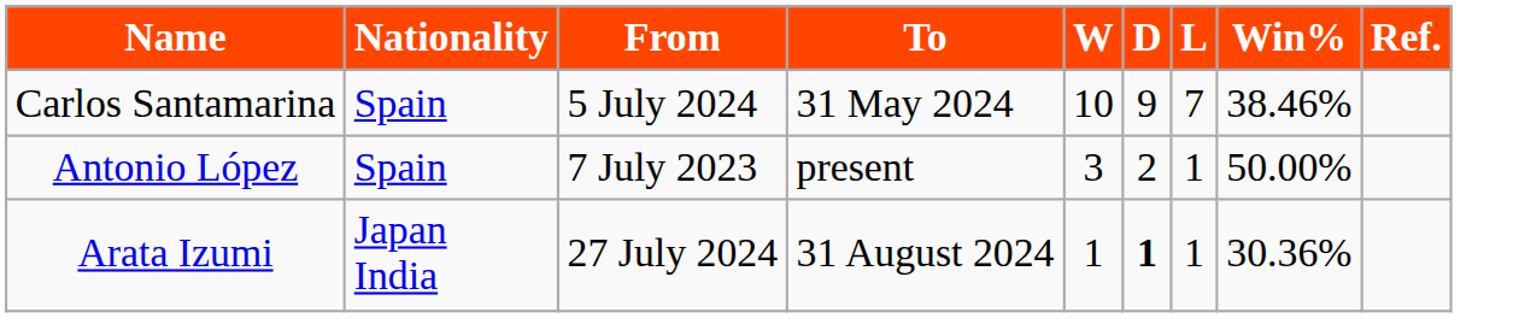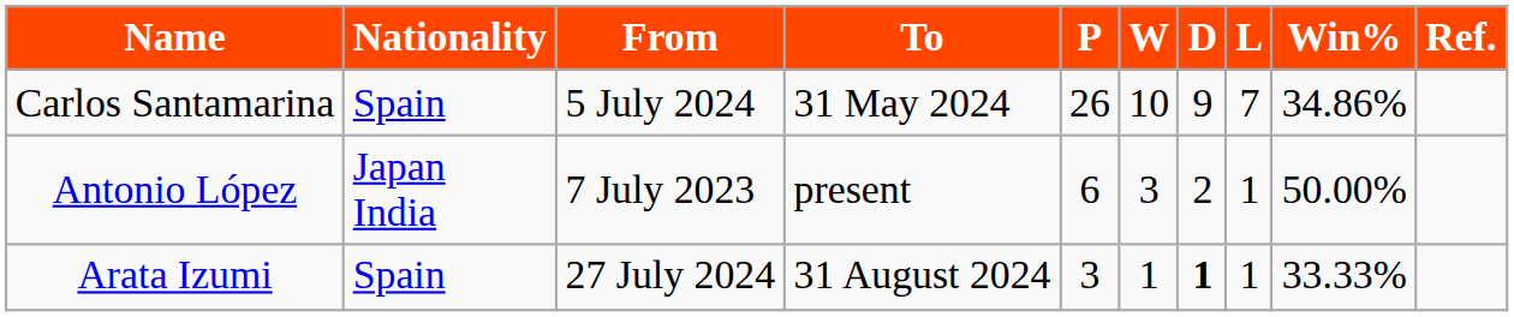 <table class="wikitable plainrowheaders sortable" style="text-align:center;border:1px solid #FF4500;">
 <tr>
 <th style="background-color:#FF4500; color:#FFFFFF;">Name</th>
 <th style="background-color:#FF4500; color:#FFFFFF;">Nationality</th>
 <th style="background-color:#FF4500; color:#FFFFFF;">From</th>
 <th style="background-color:#FF4500; color:#FFFFFF;" class="unsortable">To</th>
+<th style="background-color:#FF4500; color:#FFFFFF;">P</th>
 <th style="background-color:#FF4500; color:#FFFFFF;">W</th>
 <th style="background-color:#FF4500; color:#FFFFFF;">D</th>
 <th style="background-color:#FF4500; color:#FFFFFF;">L</th>
 <th style="background-color:#FF4500; color:#FFFFFF;">Win%</th>
 <th style="background-color:#FF4500; color:#FFFFFF;">Ref.</th>
 </tr>
 <tr>
 <td>Carlos Santamarina</td>
 <td style="text-align:left;"> <a href='#'>Spain</a></td>
 <td style="text-align:left;">5 July 2024</td>
 <td style="text-align:left;">31 May 2024</td>
+<td>26</td>
 <td>10</td>
 <td>9</td>
 <td>7</td>
-<td>38.46%</td>
+<td>34.86%</td>
 <td></td>
 </tr>
 <tr>
 <td><a href='#'>Antonio López</a></td>
-<td style="text-align:left;"> <a href='#'>Spain</a></td>
+<td style="text-align:left;"> <a href='#'>Japan</a> <br>  <a href='#'>India</a></td>
 <td style="text-align:left;">7 July 2023</td>
 <td style="text-align:left;">present</td>
+<td>6</td>
 <td>3</td>
 <td>2</td>
 <td>1</td>
 <td>50.00%</td>
 <td></td>
 </tr>
 <tr>
 <td><a href='#'>Arata Izumi</a></td>
-<td style="text-align:left;"> <a href='#'>Japan</a> <br>  <a href='#'>India</a></td>
+<td style="text-align:left;"> <a href='#'>Spain</a></td>
 <td style="text-align:left;">27 July 2024</td>
 <td style="text-align:left;">31 August 2024</td>
+<td>3</td>
 <td>1</td>
 <td><strong>1</strong></td>
 <td>1</td>
-<td>30.36%</td>
+<td>33.33%</td>
 <td></td>
 </tr>
 </table>
